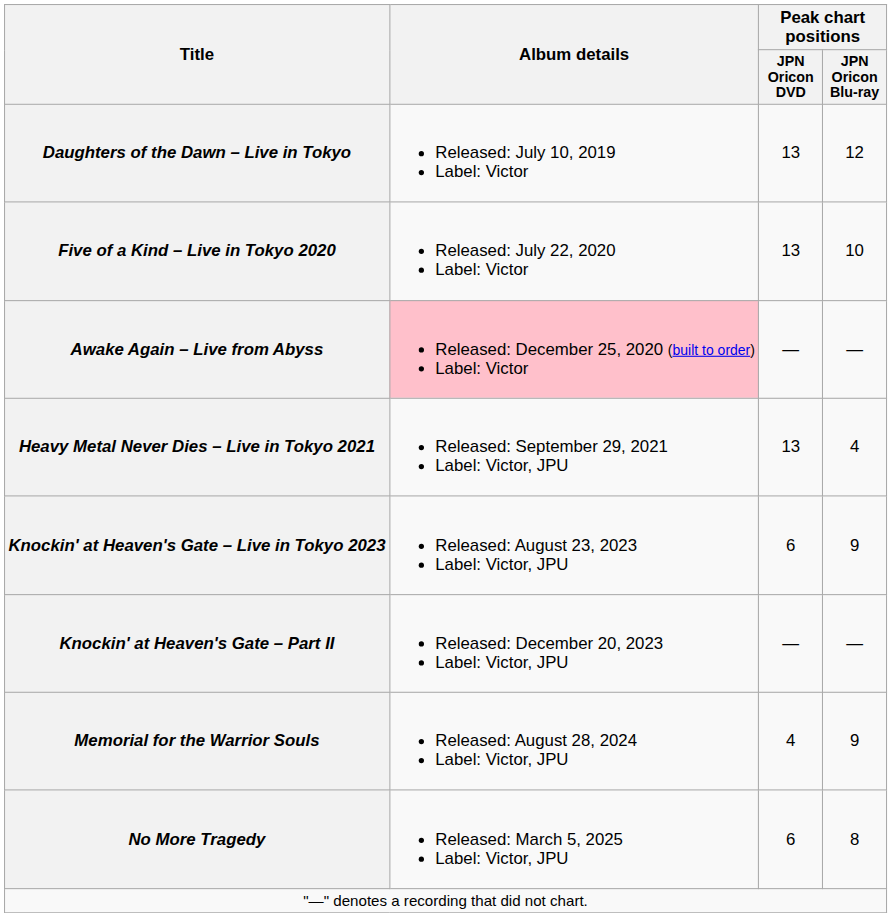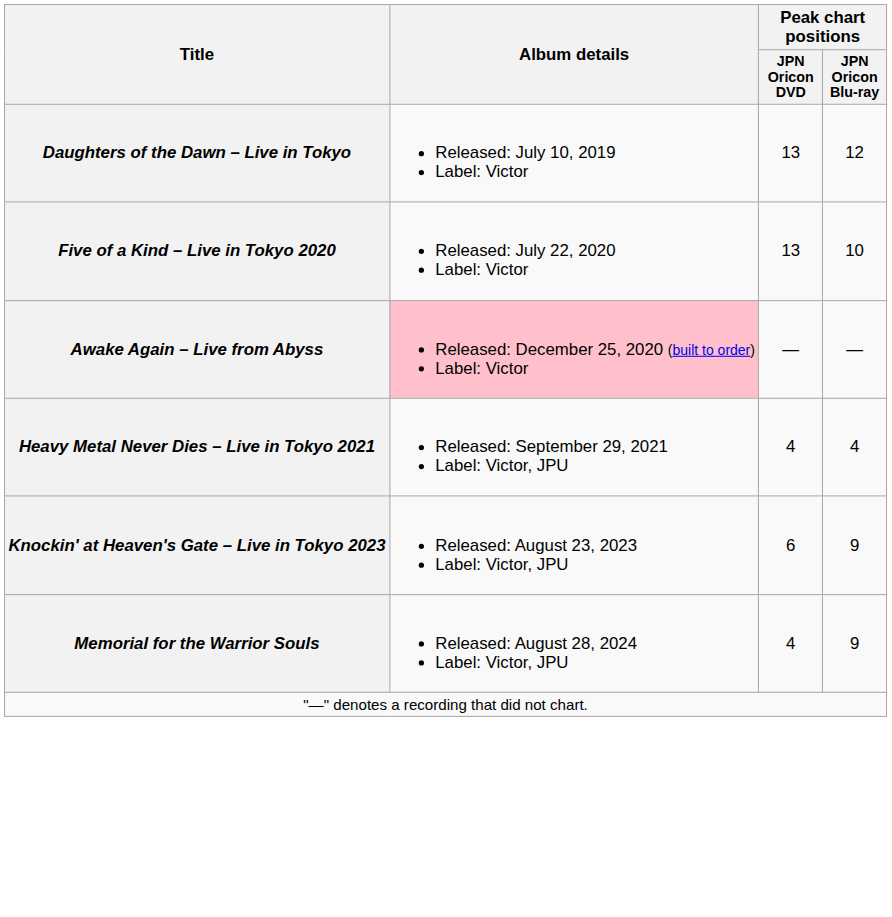 <table class="wikitable plainrowheaders">
 <tr>
 <th scope="col" rowspan="2">Title</th>
 <th scope="col" rowspan="2">Album details</th>
 <th scope="col" colspan="2">Peak chart positions</th>
 </tr>
 <tr>
 <th scope="col" style="width:4em;font-size:85%">JPN<br>Oricon<br>DVD<br></th>
 <th scope="col" style="width:4em;font-size:85%">JPN<br>Oricon<br>Blu-ray<br></th>
 </tr>
 <tr>
 <th scope="row"><em>Daughters of the Dawn – Live in Tokyo</em></th>
 <td><br><ul><li>Released: July 10, 2019</li><li>Label: Victor</li></ul></td>
 <td align="center">13</td>
 <td align="center">12</td>
 </tr>
 <tr>
 <th scope="row"><em>Five of a Kind – Live in Tokyo 2020</em></th>
 <td><br><ul><li>Released: July 22, 2020</li><li>Label: Victor</li></ul></td>
 <td align="center">13</td>
 <td align="center">10</td>
 </tr>
 <tr>
 <th scope="row"><em>Awake Again – Live from Abyss</em></th>
 <td style="background: pink;"><br><ul><li>Released: December 25, 2020 <small>(<a href='#'>built to order</a>)</small></li><li>Label: Victor</li></ul></td>
 <td align="center">—</td>
 <td align="center">—</td>
 </tr>
 <tr>
 <th scope="row"><em>Heavy Metal Never Dies – Live in Tokyo 2021</em></th>
 <td><br><ul><li>Released: September 29, 2021</li><li>Label: Victor, JPU</li></ul></td>
-<td align="center">13</td>
+<td align="center">4</td>
 <td align="center">4</td>
 </tr>
 <tr>
 <th scope="row"><em>Knockin' at Heaven's Gate – Live in Tokyo 2023</em></th>
 <td><br><ul><li>Released: August 23, 2023</li><li>Label: Victor, JPU</li></ul></td>
 <td align="center">6</td>
 <td align="center">9</td>
 </tr>
 <tr>
-<th scope="row"><em>Knockin' at Heaven's Gate – Part II</em></th>
-<td><br><ul><li>Released: December 20, 2023</li><li>Label: Victor, JPU</li></ul></td>
-<td align="center">—</td>
-<td align="center">—</td>
-</tr>
-<tr>
 <th scope="row"><em>Memorial for the Warrior Souls</em></th>
 <td><br><ul><li>Released: August 28, 2024</li><li>Label: Victor, JPU</li></ul></td>
 <td align="center">4</td>
 <td align="center">9</td>
 </tr>
 <tr>
-<th scope="row"><em>No More Tragedy</em></th>
-<td><br><ul><li>Released: March 5, 2025</li><li>Label: Victor, JPU</li></ul></td>
-<td align="center">6</td>
-<td align="center">8</td>
-</tr>
-<tr>
 <td align="center" colspan="4" style="font-size:90%">"—" denotes a recording that did not chart.</td>
 </tr>
 </table>
